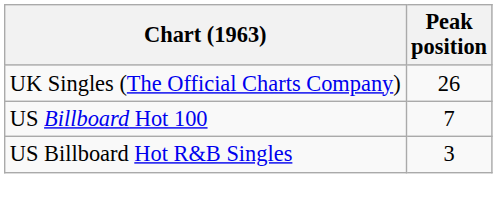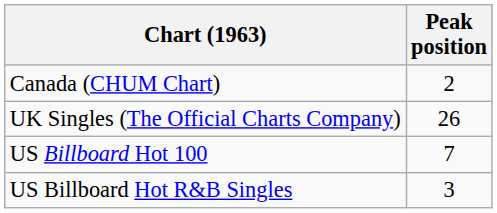 <table class="wikitable sortable">
 <tr>
 <th>Chart (1963)</th>
 <th>Peak<br>position</th>
+</tr>
+<tr>
+<td>Canada (<a href='#'>CHUM Chart</a>)</td>
+<td align="center">2</td>
 </tr>
 <tr>
 <td>UK Singles (<a href='#'>The Official Charts Company</a>)</td>
 <td align="center">26</td>
 </tr>
 <tr>
 <td align="left">US <a href='#'><em>Billboard</em> Hot 100</a></td>
 <td align="center">7</td>
 </tr>
 <tr>
 <td align="left">US  Billboard <a href='#'>Hot R&B Singles</a></td>
 <td align="center">3</td>
 </tr>
 </table>
